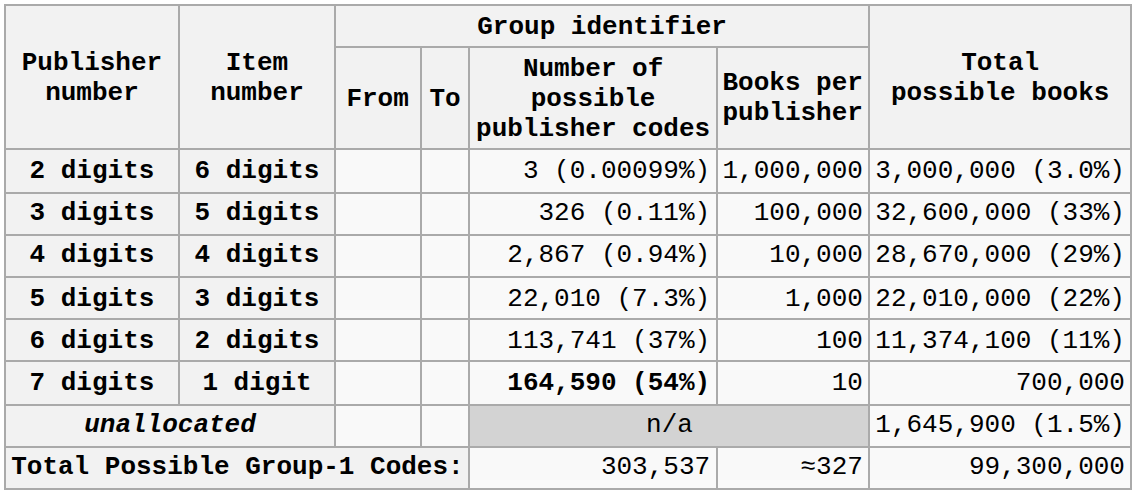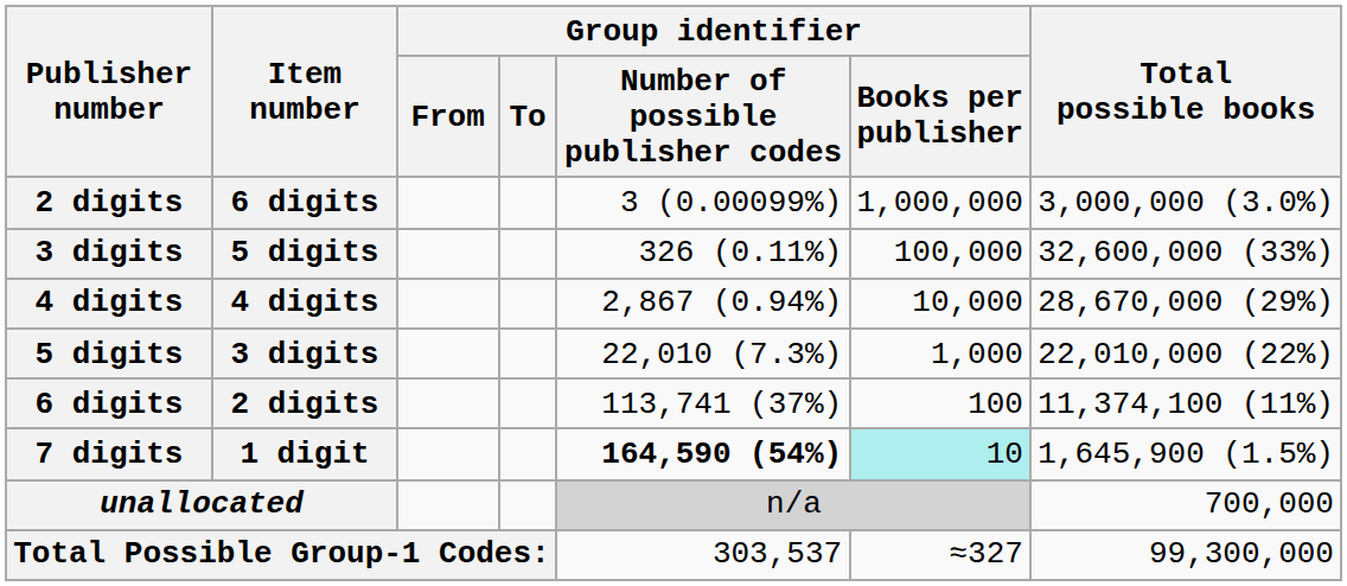 <table class=wikitable style="text-align:right">
 <tr>
 <th rowspan=2>Publisher<br>number</th>
 <th rowspan=2>Item<br>number</th>
 <th colspan=4>Group identifier</th>
 <th rowspan=2>Total<br>possible books</th>
 </tr>
 <tr>
 <th>From</th>
 <th>To</th>
 <th>Number of<br>possible<br>publisher codes</th>
 <th>Books per<br>publisher</th>
 </tr>
 <tr>
 <th>2 digits</th>
 <th>6 digits</th>
 <td></td>
 <td></td>
 <td>3 (0.00099%)</td>
 <td>1,000,000</td>
 <td>3,000,000 (3.0%)</td>
 </tr>
 <tr>
 <th>3 digits</th>
 <th>5 digits</th>
 <td></td>
 <td></td>
 <td>326 (0.11%)</td>
 <td>100,000</td>
 <td>32,600,000 (33%)</td>
 </tr>
 <tr>
 <th>4 digits</th>
 <th>4 digits</th>
 <td></td>
 <td></td>
 <td>2,867 (0.94%)</td>
 <td>10,000</td>
 <td>28,670,000 (29%)</td>
 </tr>
 <tr>
 <th>5 digits</th>
 <th>3 digits</th>
 <td></td>
 <td></td>
 <td>22,010 (7.3%)</td>
 <td>1,000</td>
 <td>22,010,000 (22%)</td>
 </tr>
 <tr>
 <th>6 digits</th>
 <th>2 digits</th>
 <td></td>
 <td></td>
 <td>113,741 (37%)</td>
 <td>100</td>
 <td>11,374,100 (11%)</td>
 </tr>
 <tr>
 <th>7 digits</th>
 <th>1 digit</th>
 <td></td>
 <td></td>
 <td><strong>164,590 (54%)</strong></td>
-<td>10</td>
-<td>700,000</td>
+<td style="background: paleturquoise;">10</td>
+<td>1,645,900 (1.5%)</td>
 </tr>
 <tr>
 <th colspan=2><em>unallocated</em></th>
 <td></td>
 <td></td>
 <td colspan=2 align=center bgcolor=lightgray>n/a</td>
-<td>1,645,900 (1.5%)</td>
+<td>700,000</td>
 </tr>
 <tr>
 <th colspan="4" style="text-align:center;">Total Possible Group-1 Codes:</th>
 <td style="text-align:right;">303,537</td>
 <td style="text-align:right;">≈327</td>
 <td style="text-align:right;">99,300,000</td>
 </tr>
 </table>
